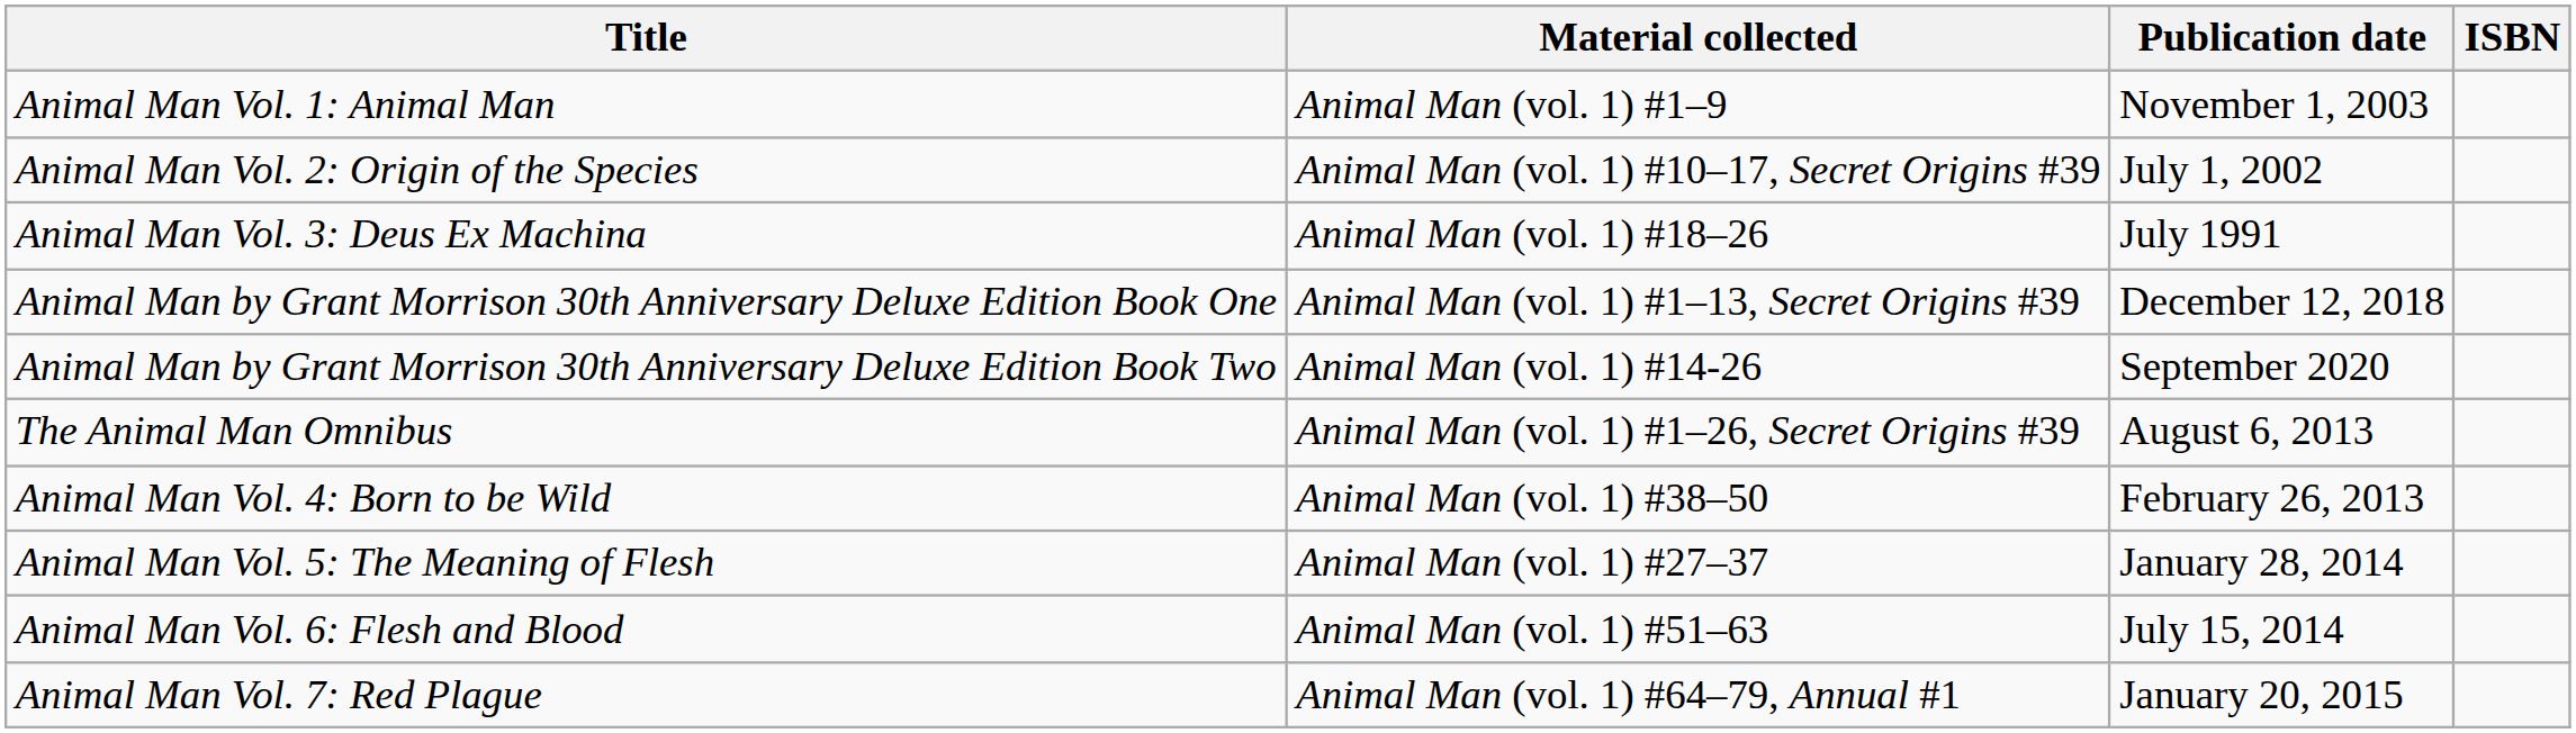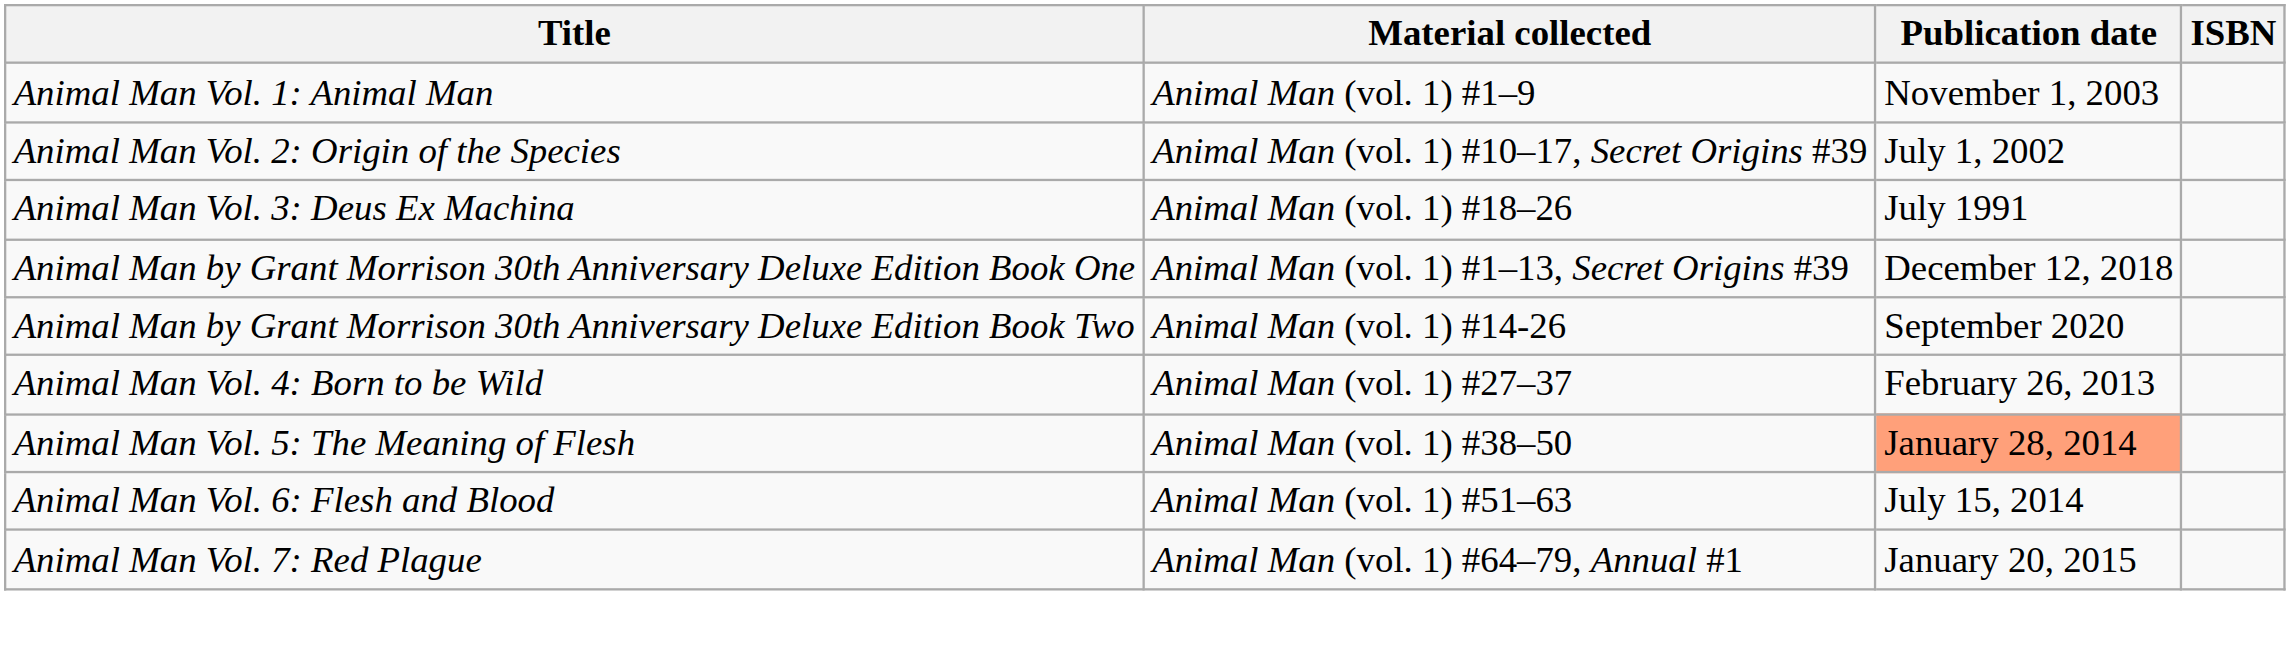 <table class="wikitable">
 <tr>
 <th scope="col">Title</th>
 <th>Material collected</th>
 <th scope="col">Publication date</th>
 <th scope="col">ISBN</th>
 </tr>
 <tr>
 <td><em>Animal Man Vol. 1: Animal Man</em></td>
 <td><em>Animal Man</em> (vol. 1) #1–9</td>
 <td>November 1, 2003</td>
 <td></td>
 </tr>
 <tr>
 <td><em>Animal Man Vol. 2: Origin of the Species</em></td>
 <td><em>Animal Man</em> (vol. 1) #10–17, <em>Secret Origins</em> #39</td>
 <td>July 1, 2002</td>
 <td></td>
 </tr>
 <tr>
 <td><em>Animal Man Vol. 3: Deus Ex Machina</em></td>
 <td><em>Animal Man</em> (vol. 1) #18–26</td>
 <td>July 1991</td>
 <td></td>
 </tr>
 <tr>
 <td><em>Animal Man by Grant Morrison 30th Anniversary Deluxe Edition Book One</em></td>
 <td><em>Animal Man</em> (vol. 1) #1–13, <em>Secret Origins</em> #39</td>
 <td>December 12, 2018</td>
 <td></td>
 </tr>
 <tr>
 <td><em>Animal Man by Grant Morrison 30th Anniversary Deluxe Edition Book Two</em></td>
 <td><em>Animal Man</em> (vol. 1) #14-26</td>
 <td>September 2020</td>
 <td></td>
 </tr>
 <tr>
-<td><em>The Animal Man Omnibus</em></td>
-<td><em>Animal Man</em> (vol. 1) #1–26, <em>Secret Origins</em> #39</td>
-<td>August 6, 2013</td>
-<td></td>
-</tr>
-<tr>
 <td><em>Animal Man Vol. 4: Born to be Wild</em></td>
-<td><em>Animal Man</em> (vol. 1) #38–50</td>
+<td><em>Animal Man</em> (vol. 1) #27–37</td>
 <td>February 26, 2013</td>
 <td></td>
 </tr>
 <tr>
 <td><em>Animal Man Vol. 5: The Meaning of Flesh</em></td>
-<td><em>Animal Man</em> (vol. 1) #27–37</td>
-<td>January 28, 2014</td>
+<td><em>Animal Man</em> (vol. 1) #38–50</td>
+<td style="background: lightsalmon;">January 28, 2014</td>
 <td></td>
 </tr>
 <tr>
 <td><em>Animal Man Vol. 6: Flesh and Blood</em></td>
 <td><em>Animal Man</em> (vol. 1) #51–63</td>
 <td>July 15, 2014</td>
 <td></td>
 </tr>
 <tr>
 <td><em>Animal Man Vol. 7: Red Plague</em></td>
 <td><em>Animal Man</em> (vol. 1) #64–79, <em>Annual</em> #1</td>
 <td>January 20, 2015</td>
 <td></td>
 </tr>
 </table>
